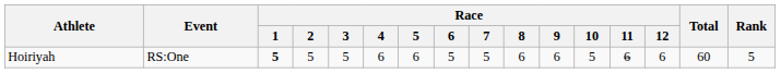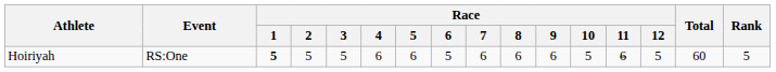 <table class="wikitable" style="text-align:center">
 <tr>
 <th rowspan="2" width=160>Athlete</th>
 <th rowspan="2" width=130>Event</th>
 <th colspan="12">Race</th>
 <th rowspan="2" width=50>Total</th>
 <th rowspan="2" width=50>Rank</th>
 </tr>
 <tr>
 <th width=35>1</th>
 <th width=35>2</th>
 <th width=35>3</th>
 <th width=35>4</th>
 <th width=35>5</th>
 <th width=35>6</th>
 <th width=35>7</th>
 <th width=35>8</th>
 <th width=35>9</th>
 <th width=35>10</th>
 <th width=35>11</th>
 <th width=35>12</th>
 </tr>
 <tr>
 <td align="left">Hoiriyah</td>
 <td align="left">RS:One</td>
 <td><strong>5</strong></td>
 <td>5</td>
 <td>5</td>
 <td>6</td>
 <td>6</td>
 <td>5</td>
-<td>5</td>
+<td>6</td>
 <td>6</td>
 <td>6</td>
 <td>5</td>
 <td><s>6</s></td>
-<td>6</td>
+<td>5</td>
 <td>60</td>
 <td>5</td>
 </tr>
 </table>
